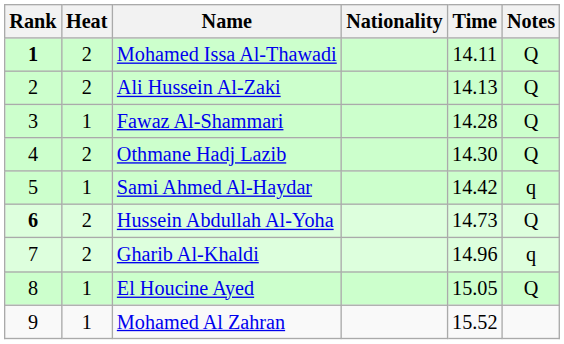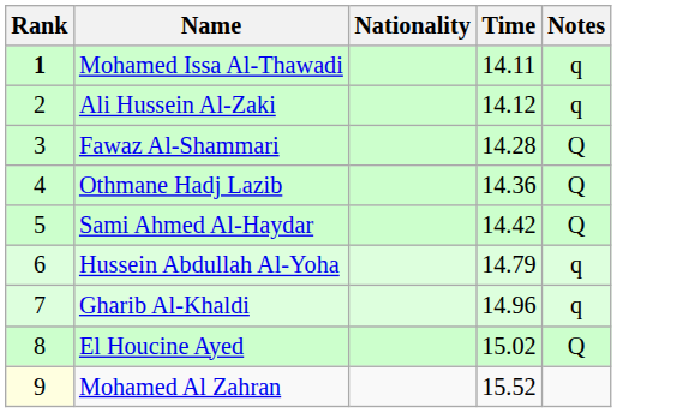 <table class="wikitable sortable" style="text-align:center;font-size:95%">
 <tr>
 <th>Rank</th>
-<th>Heat</th>
 <th>Name</th>
 <th>Nationality</th>
 <th>Time</th>
 <th>Notes</th>
 </tr>
 <tr bgcolor=ccffcc>
 <td><strong>1</strong></td>
-<td>2</td>
 <td align=left><a href='#'>Mohamed Issa Al-Thawadi</a></td>
 <td align=left></td>
 <td>14.11</td>
-<td>Q</td>
+<td>q</td>
 </tr>
 <tr bgcolor=ccffcc>
 <td>2</td>
-<td>2</td>
 <td align=left><a href='#'>Ali Hussein Al-Zaki</a></td>
 <td align=left></td>
-<td>14.13</td>
-<td>Q</td>
+<td>14.12</td>
+<td>q</td>
 </tr>
 <tr bgcolor=ccffcc>
 <td>3</td>
-<td>1</td>
 <td align=left><a href='#'>Fawaz Al-Shammari</a></td>
 <td align=left></td>
 <td>14.28</td>
 <td>Q</td>
 </tr>
 <tr bgcolor=ccffcc>
 <td>4</td>
-<td>2</td>
 <td align=left><a href='#'>Othmane Hadj Lazib</a></td>
 <td align=left></td>
-<td>14.30</td>
+<td>14.36</td>
 <td>Q</td>
 </tr>
 <tr bgcolor=ccffcc>
 <td>5</td>
-<td>1</td>
 <td align=left><a href='#'>Sami Ahmed Al-Haydar</a></td>
 <td align=left></td>
 <td>14.42</td>
+<td>Q</td>
+</tr>
+<tr bgcolor=ddffdd>
+<td>6</td>
+<td align=left><a href='#'>Hussein Abdullah Al-Yoha</a></td>
+<td align=left></td>
+<td>14.79</td>
 <td>q</td>
 </tr>
 <tr bgcolor=ddffdd>
-<td><strong>6</strong></td>
-<td>2</td>
-<td align=left><a href='#'>Hussein Abdullah Al-Yoha</a></td>
-<td align=left></td>
-<td>14.73</td>
-<td>Q</td>
-</tr>
-<tr bgcolor=ddffdd>
 <td>7</td>
-<td>2</td>
 <td align=left><a href='#'>Gharib Al-Khaldi</a></td>
 <td align=left></td>
 <td>14.96</td>
 <td>q</td>
 </tr>
 <tr bgcolor=ccffcc>
 <td>8</td>
-<td>1</td>
 <td align=left><a href='#'>El Houcine Ayed</a></td>
 <td align=left></td>
-<td>15.05</td>
+<td>15.02</td>
 <td>Q</td>
 </tr>
 <tr>
-<td>9</td>
-<td>1</td>
+<td style="background: lightyellow;">9</td>
 <td align=left><a href='#'>Mohamed Al Zahran</a></td>
 <td align=left></td>
 <td>15.52</td>
 <td></td>
 </tr>
 </table>
